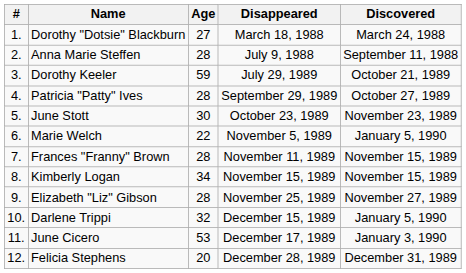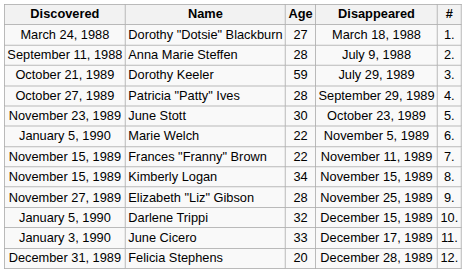 <table class="wikitable" style="text-align:center">
 <tr>
-<th>#</th>
+<th>Discovered</th>
 <th>Name</th>
 <th>Age</th>
 <th>Disappeared</th>
-<th>Discovered</th>
+<th>#</th>
 </tr>
 <tr>
-<td>1.</td>
+<td>March 24, 1988</td>
 <td align="left">Dorothy "Dotsie" Blackburn</td>
 <td>27</td>
 <td>March 18, 1988</td>
-<td>March 24, 1988</td>
+<td>1.</td>
 </tr>
 <tr>
-<td>2.</td>
+<td>September 11, 1988</td>
 <td align="left">Anna Marie Steffen</td>
 <td>28</td>
 <td>July 9, 1988</td>
-<td>September 11, 1988</td>
+<td>2.</td>
 </tr>
 <tr>
-<td>3.</td>
+<td>October 21, 1989</td>
 <td align="left">Dorothy Keeler</td>
 <td>59</td>
 <td>July 29, 1989</td>
-<td>October 21, 1989</td>
+<td>3.</td>
 </tr>
 <tr>
-<td>4.</td>
+<td>October 27, 1989</td>
 <td align="left">Patricia "Patty" Ives</td>
 <td>28</td>
 <td>September 29, 1989</td>
-<td>October 27, 1989</td>
+<td>4.</td>
 </tr>
 <tr>
-<td>5.</td>
+<td>November 23, 1989</td>
 <td align="left">June Stott</td>
 <td>30</td>
 <td>October 23, 1989</td>
-<td>November 23, 1989</td>
+<td>5.</td>
 </tr>
 <tr>
-<td>6.</td>
+<td>January 5, 1990</td>
 <td align="left">Marie Welch</td>
 <td>22</td>
 <td>November 5, 1989</td>
-<td>January 5, 1990</td>
+<td>6.</td>
 </tr>
 <tr>
+<td>November 15, 1989</td>
+<td align="left">Frances "Franny" Brown</td>
+<td>22</td>
+<td>November 11, 1989</td>
 <td>7.</td>
-<td align="left">Frances "Franny" Brown</td>
-<td>28</td>
-<td>November 11, 1989</td>
-<td>November 15, 1989</td>
 </tr>
 <tr>
-<td>8.</td>
+<td>November 15, 1989</td>
 <td align="left">Kimberly Logan</td>
 <td>34</td>
 <td>November 15, 1989</td>
-<td>November 15, 1989</td>
+<td>8.</td>
 </tr>
 <tr>
-<td>9.</td>
+<td>November 27, 1989</td>
 <td align="left">Elizabeth "Liz" Gibson</td>
 <td>28</td>
 <td>November 25, 1989</td>
-<td>November 27, 1989</td>
+<td>9.</td>
 </tr>
 <tr>
-<td>10.</td>
+<td>January 5, 1990</td>
 <td align="left">Darlene Trippi</td>
 <td>32</td>
 <td>December 15, 1989</td>
-<td>January 5, 1990</td>
+<td>10.</td>
 </tr>
 <tr>
+<td>January 3, 1990</td>
+<td align="left">June Cicero</td>
+<td>33</td>
+<td>December 17, 1989</td>
 <td>11.</td>
-<td align="left">June Cicero</td>
-<td>53</td>
-<td>December 17, 1989</td>
-<td>January 3, 1990</td>
 </tr>
 <tr>
-<td>12.</td>
+<td>December 31, 1989</td>
 <td align="left">Felicia Stephens</td>
 <td>20</td>
 <td>December 28, 1989</td>
-<td>December 31, 1989</td>
+<td>12.</td>
 </tr>
 </table>
